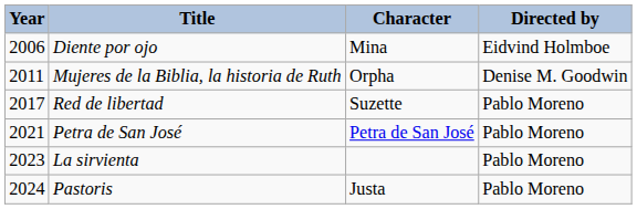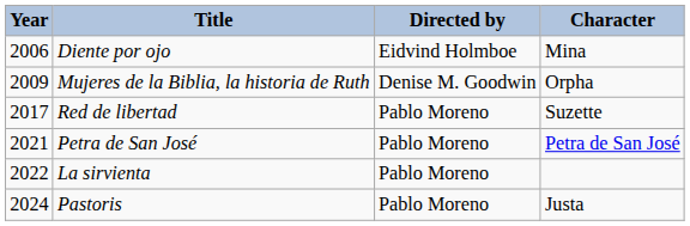 <table class="wikitable">
 <tr>
 <th style="background: #B0C4DE;">Year</th>
 <th style="background: #B0C4DE;">Title</th>
+<th style="background: #B0C4DE;">Directed by</th>
 <th style="background: #B0C4DE;">Character</th>
-<th style="background: #B0C4DE;">Directed by</th>
 </tr>
 <tr>
 <td>2006</td>
 <td><em>Diente por ojo</em></td>
+<td>Eidvind Holmboe</td>
 <td>Mina</td>
-<td>Eidvind Holmboe</td>
 </tr>
 <tr>
-<td>2011</td>
+<td>2009</td>
 <td><em>Mujeres de la Biblia, la historia de Ruth</em></td>
+<td>Denise M. Goodwin</td>
 <td>Orpha</td>
-<td>Denise M. Goodwin</td>
 </tr>
 <tr>
 <td>2017</td>
 <td><em>Red de libertad</em></td>
+<td>Pablo Moreno</td>
 <td>Suzette</td>
-<td>Pablo Moreno</td>
 </tr>
 <tr>
 <td>2021</td>
 <td><em>Petra de San José</em></td>
+<td>Pablo Moreno</td>
 <td><a href='#'>Petra de San José</a></td>
-<td>Pablo Moreno</td>
 </tr>
 <tr>
-<td>2023</td>
+<td>2022</td>
 <td><em>La sirvienta</em></td>
+<td>Pablo Moreno</td>
 <td></td>
-<td>Pablo Moreno</td>
 </tr>
 <tr>
 <td>2024</td>
 <td><em>Pastoris</em></td>
+<td>Pablo Moreno</td>
 <td>Justa</td>
-<td>Pablo Moreno</td>
 </tr>
 </table>
